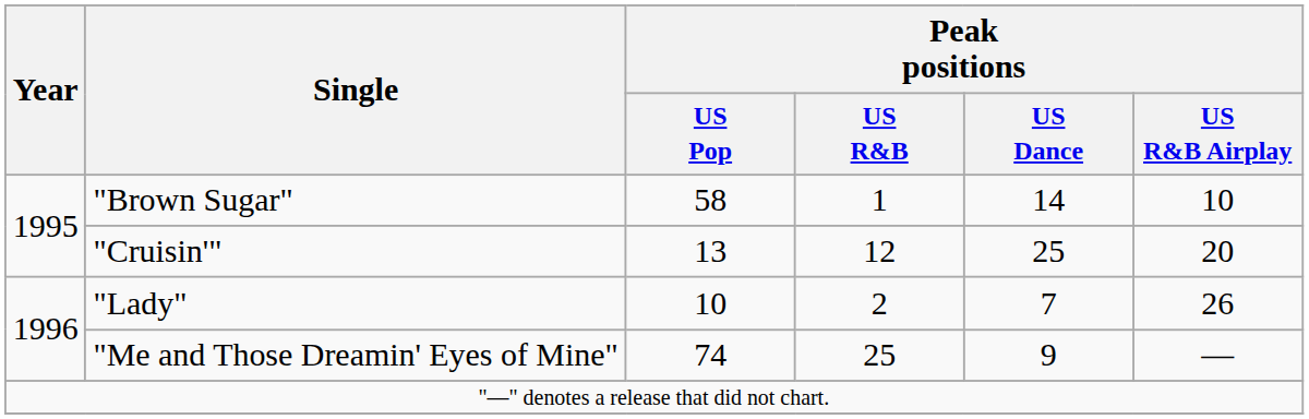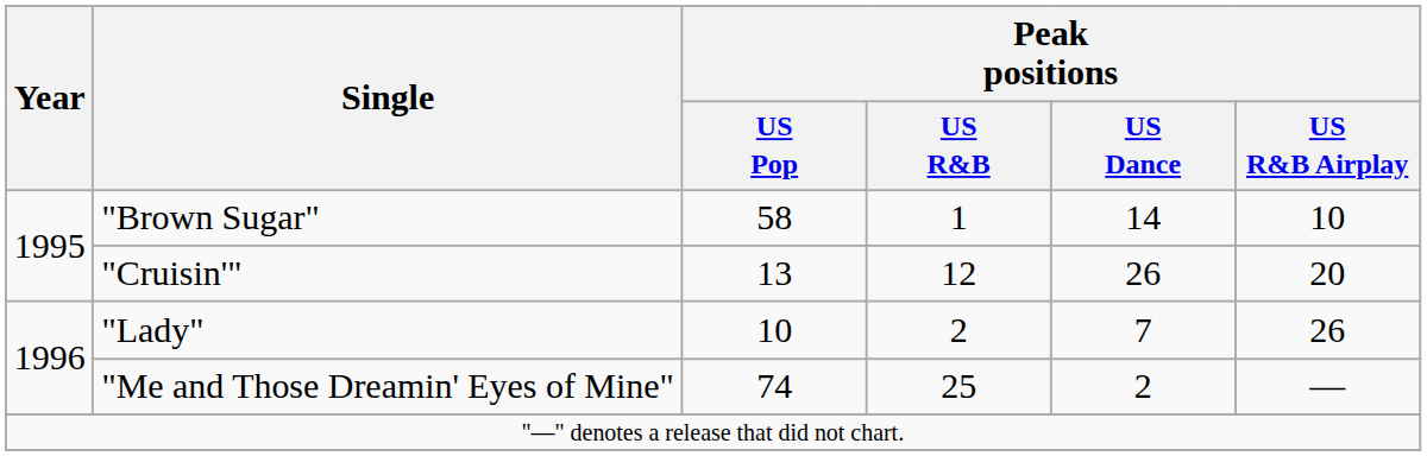 <table class="wikitable">
 <tr>
 <th rowspan="2">Year</th>
 <th rowspan="2">Single</th>
 <th colspan="4">Peak<br>positions</th>
 </tr>
 <tr>
 <th style="width:6em;font-size:80%;line-height:1.3"><a href='#'>US<br>Pop</a></th>
 <th style="width:6em;font-size:80%;line-height:1.3"><a href='#'>US<br>R&B</a></th>
 <th style="width:6em;font-size:80%;line-height:1.3"><a href='#'>US<br>Dance</a></th>
 <th style="width:6em;font-size:80%;line-height:1.3"><a href='#'>US<br>R&B Airplay</a></th>
 </tr>
 <tr>
 <td rowspan="2">1995</td>
 <td>"Brown Sugar"</td>
 <td align="center">58</td>
 <td align="center">1</td>
 <td align="center">14</td>
 <td align="center">10</td>
 </tr>
 <tr>
 <td>"Cruisin'"</td>
 <td align="center">13</td>
 <td align="center">12</td>
-<td align="center">25</td>
+<td align="center">26</td>
 <td align="center">20</td>
 </tr>
 <tr>
 <td rowspan="2">1996</td>
 <td>"Lady"</td>
 <td align="center">10</td>
 <td align="center">2</td>
 <td align="center">7</td>
 <td align="center">26</td>
 </tr>
 <tr>
 <td>"Me and Those Dreamin' Eyes of Mine"</td>
 <td align="center">74</td>
 <td align="center">25</td>
-<td align="center">9</td>
+<td align="center">2</td>
 <td align="center">—</td>
 </tr>
 <tr>
 <td align="center" colspan="7" style="font-size: 8pt">"—" denotes a release that did not chart.</td>
 </tr>
 <tr>
 </tr>
 </table>
